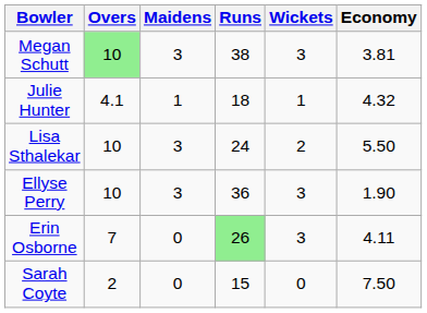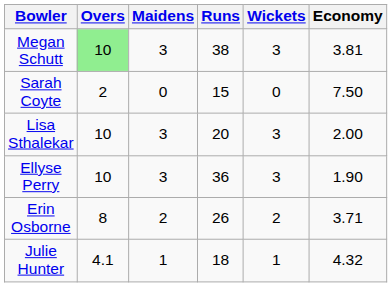 <table border="1" cellpadding="1" cellspacing="0" style="border: gray solid 1px; border-collapse: collapse; text-align: center; width: 60%;" class=wikitable>
 <tr>
 <th width="25%"><a href='#'>Bowler</a></th>
 <th><a href='#'>Overs</a></th>
 <th><a href='#'>Maidens</a></th>
 <th><a href='#'>Runs</a></th>
 <th><a href='#'>Wickets</a></th>
 <th>Economy</th>
 </tr>
 <tr>
 <td><a href='#'>Megan Schutt</a></td>
 <td style="background: lightgreen;">10</td>
 <td>3</td>
 <td>38</td>
 <td>3</td>
 <td>3.81</td>
 </tr>
 <tr>
-<td><a href='#'>Julie Hunter</a></td>
-<td>4.1</td>
-<td>1</td>
-<td>18</td>
-<td>1</td>
-<td>4.32</td>
+<td><a href='#'>Sarah Coyte</a></td>
+<td>2</td>
+<td>0</td>
+<td>15</td>
+<td>0</td>
+<td>7.50</td>
 </tr>
 <tr>
 <td><a href='#'>Lisa Sthalekar</a></td>
 <td>10</td>
 <td>3</td>
-<td>24</td>
-<td>2</td>
-<td>5.50</td>
+<td>20</td>
+<td>3</td>
+<td>2.00</td>
 </tr>
 <tr>
 <td><a href='#'>Ellyse Perry</a></td>
 <td>10</td>
 <td>3</td>
 <td>36</td>
 <td>3</td>
 <td>1.90</td>
 </tr>
 <tr>
 <td><a href='#'>Erin Osborne</a></td>
-<td>7</td>
-<td>0</td>
-<td style="background: lightgreen;">26</td>
-<td>3</td>
-<td>4.11</td>
+<td>8</td>
+<td>2</td>
+<td>26</td>
+<td>2</td>
+<td>3.71</td>
 </tr>
 <tr>
-<td><a href='#'>Sarah Coyte</a></td>
-<td>2</td>
-<td>0</td>
-<td>15</td>
-<td>0</td>
-<td>7.50</td>
+<td><a href='#'>Julie Hunter</a></td>
+<td>4.1</td>
+<td>1</td>
+<td>18</td>
+<td>1</td>
+<td>4.32</td>
 </tr>
 </table>
